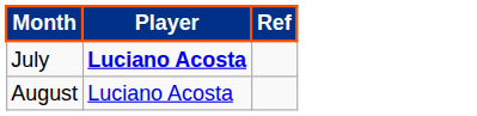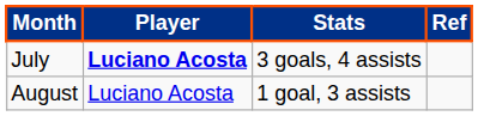 <table class=wikitable>
 <tr>
 <th style="background:#003087; color:#FFFFFF; border:2px solid #FE5000;" scope="col">Month</th>
 <th style="background:#003087; color:#FFFFFF; border:2px solid #FE5000;" scope="col">Player</th>
+<th style="background:#003087; color:#FFFFFF; border:2px solid #FE5000;" scope="col">Stats</th>
 <th style="background:#003087; color:#FFFFFF; border:2px solid #FE5000;" scope="col">Ref</th>
 </tr>
 <tr>
 <td>July</td>
 <td><strong> <a href='#'>Luciano Acosta</a></strong></td>
+<td>3 goals, 4 assists</td>
 <td></td>
 </tr>
 <tr>
 <td>August</td>
 <td> <a href='#'>Luciano Acosta</a></td>
+<td>1 goal, 3 assists</td>
 <td></td>
 </tr>
 </table>
